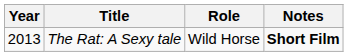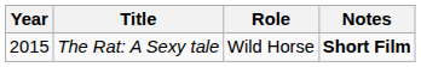 <table class="wikitable sortable">
 <tr>
 <th>Year</th>
 <th>Title</th>
 <th>Role</th>
 <th class="unsortable">Notes</th>
 </tr>
 <tr>
-<td>2013</td>
+<td>2015</td>
 <td><em>The Rat: A Sexy tale</em></td>
 <td>Wild Horse</td>
 <td><strong>Short Film</strong></td>
 </tr>
 </table>
